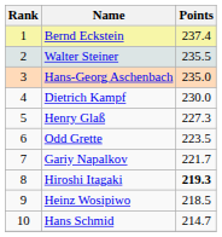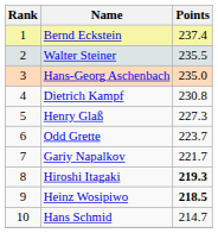 <table class="wikitable sortable">
 <tr>
 <th align=Center>Rank</th>
 <th>Name</th>
 <th>Points</th>
 </tr>
 <tr style="background:#F7F6A8">
 <td align=center>1</td>
 <td> <a href='#'>Bernd Eckstein</a></td>
 <td align=center>237.4</td>
 </tr>
 <tr style="background: #DCE5E5;">
 <td align=center>2</td>
 <td> <a href='#'>Walter Steiner</a></td>
 <td align=center>235.5</td>
 </tr>
 <tr style="background: #FFDAB9;">
 <td align=center>3</td>
 <td> <a href='#'>Hans-Georg Aschenbach</a></td>
 <td align=center>235.0</td>
 </tr>
 <tr>
 <td align=center>4</td>
 <td> <a href='#'>Dietrich Kampf</a></td>
-<td align=center>230.0</td>
+<td align=center>230.8</td>
 </tr>
 <tr>
 <td align=center>5</td>
 <td> <a href='#'>Henry Glaß</a></td>
 <td align=center>227.3</td>
 </tr>
 <tr>
 <td align=center>6</td>
 <td> <a href='#'>Odd Grette</a></td>
-<td align=center>223.5</td>
+<td align=center>223.7</td>
 </tr>
 <tr>
 <td align=center>7</td>
 <td> <a href='#'>Gariy Napalkov</a></td>
 <td align=center>221.7</td>
 </tr>
 <tr>
 <td align=center>8</td>
 <td> <a href='#'>Hiroshi Itagaki</a></td>
 <td align=center><strong>219.3</strong></td>
 </tr>
 <tr>
 <td align=center>9</td>
 <td> <a href='#'>Heinz Wosipiwo</a></td>
-<td align=center>218.5</td>
+<td align=center><strong>218.5</strong></td>
 </tr>
 <tr>
 <td align=center>10</td>
 <td> <a href='#'>Hans Schmid</a></td>
 <td align=center>214.7</td>
 </tr>
 <tr>
 </tr>
 </table>
